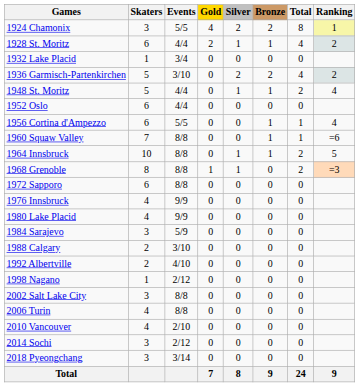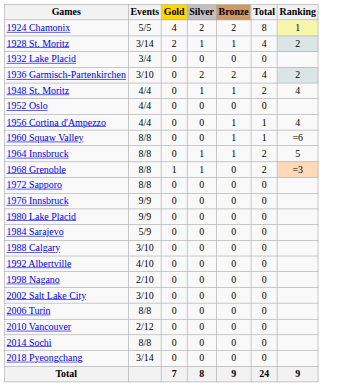 <table class="wikitable sortable" style="text-align:center">
 <tr>
 <th>Games</th>
-<th>Skaters</th>
 <th>Events</th>
 <th style="background-color:gold;">Gold</th>
 <th style="background-color:silver;">Silver</th>
 <th style="background-color:#c96;">Bronze</th>
 <th>Total</th>
 <th>Ranking</th>
 </tr>
 <tr>
 <td align=left><a href='#'>1924 Chamonix</a></td>
-<td>3</td>
 <td>5/5</td>
 <td>4</td>
 <td>2</td>
 <td>2</td>
 <td>8</td>
 <td bgcolor=F7F6A8>1</td>
 </tr>
 <tr>
 <td align=left><a href='#'>1928 St. Moritz</a></td>
-<td>6</td>
-<td>4/4</td>
+<td>3/14</td>
 <td>2</td>
 <td>1</td>
 <td>1</td>
 <td>4</td>
 <td bgcolor=dce5e5>2</td>
 </tr>
 <tr>
 <td align=left><a href='#'>1932 Lake Placid</a></td>
-<td>1</td>
 <td>3/4</td>
 <td>0</td>
 <td>0</td>
 <td>0</td>
 <td>0</td>
 <td></td>
 </tr>
 <tr>
 <td align=left><a href='#'>1936 Garmisch-Partenkirchen</a></td>
-<td>5</td>
 <td>3/10</td>
 <td>0</td>
 <td>2</td>
 <td>2</td>
 <td>4</td>
 <td bgcolor=dce5e5>2</td>
 </tr>
 <tr>
 <td align=left><a href='#'>1948 St. Moritz</a></td>
-<td>5</td>
 <td>4/4</td>
 <td>0</td>
 <td>1</td>
 <td>1</td>
 <td>2</td>
 <td>4</td>
 </tr>
 <tr>
 <td align=left><a href='#'>1952 Oslo</a></td>
-<td>6</td>
 <td>4/4</td>
 <td>0</td>
 <td>0</td>
 <td>0</td>
 <td>0</td>
 <td></td>
 </tr>
 <tr>
 <td align=left><a href='#'>1956 Cortina d'Ampezzo</a></td>
-<td>6</td>
-<td>5/5</td>
+<td>4/4</td>
 <td>0</td>
 <td>0</td>
 <td>1</td>
 <td>1</td>
 <td>4</td>
 </tr>
 <tr>
 <td align=left><a href='#'>1960 Squaw Valley</a></td>
-<td>7</td>
 <td>8/8</td>
 <td>0</td>
 <td>0</td>
 <td>1</td>
 <td>1</td>
 <td>=6</td>
 </tr>
 <tr>
 <td align=left><a href='#'>1964 Innsbruck</a></td>
-<td>10</td>
 <td>8/8</td>
 <td>0</td>
 <td>1</td>
 <td>1</td>
 <td>2</td>
 <td>5</td>
 </tr>
 <tr>
 <td align=left><a href='#'>1968 Grenoble</a></td>
-<td>8</td>
 <td>8/8</td>
 <td>1</td>
 <td>1</td>
 <td>0</td>
 <td>2</td>
 <td bgcolor=ffdab9>=3</td>
 </tr>
 <tr>
 <td align=left><a href='#'>1972 Sapporo</a></td>
-<td>6</td>
 <td>8/8</td>
 <td>0</td>
 <td>0</td>
 <td>0</td>
 <td>0</td>
 <td></td>
 </tr>
 <tr>
 <td align=left><a href='#'>1976 Innsbruck</a></td>
-<td>4</td>
 <td>9/9</td>
 <td>0</td>
 <td>0</td>
 <td>0</td>
 <td>0</td>
 <td></td>
 </tr>
 <tr>
 <td align=left><a href='#'>1980 Lake Placid</a></td>
-<td>4</td>
 <td>9/9</td>
 <td>0</td>
 <td>0</td>
 <td>0</td>
 <td>0</td>
 <td></td>
 </tr>
 <tr>
 <td align=left><a href='#'>1984 Sarajevo</a></td>
-<td>3</td>
 <td>5/9</td>
 <td>0</td>
 <td>0</td>
 <td>0</td>
 <td>0</td>
 <td></td>
 </tr>
 <tr>
 <td align=left><a href='#'>1988 Calgary</a></td>
-<td>2</td>
 <td>3/10</td>
 <td>0</td>
 <td>0</td>
 <td>0</td>
 <td>0</td>
 <td></td>
 </tr>
 <tr>
 <td align=left><a href='#'>1992 Albertville</a></td>
-<td>2</td>
 <td>4/10</td>
 <td>0</td>
 <td>0</td>
 <td>0</td>
 <td>0</td>
 <td></td>
 </tr>
 <tr>
 <td align=left><a href='#'>1998 Nagano</a></td>
-<td>1</td>
-<td>2/12</td>
+<td>2/10</td>
 <td>0</td>
 <td>0</td>
 <td>0</td>
 <td>0</td>
 <td></td>
 </tr>
 <tr>
 <td align=left><a href='#'>2002 Salt Lake City</a></td>
-<td>3</td>
-<td>8/8</td>
+<td>3/10</td>
 <td>0</td>
 <td>0</td>
 <td>0</td>
 <td>0</td>
 <td></td>
 </tr>
 <tr>
 <td align=left><a href='#'>2006 Turin</a></td>
-<td>4</td>
 <td>8/8</td>
 <td>0</td>
 <td>0</td>
 <td>0</td>
 <td>0</td>
 <td></td>
 </tr>
 <tr>
 <td align=left><a href='#'>2010 Vancouver</a></td>
-<td>4</td>
-<td>2/10</td>
+<td>2/12</td>
 <td>0</td>
 <td>0</td>
 <td>0</td>
 <td>0</td>
 <td></td>
 </tr>
 <tr>
 <td align=left><a href='#'>2014 Sochi</a></td>
-<td>3</td>
-<td>2/12</td>
+<td>8/8</td>
 <td>0</td>
 <td>0</td>
 <td>0</td>
 <td>0</td>
 <td></td>
 </tr>
 <tr>
 <td align=left><a href='#'>2018 Pyeongchang</a></td>
-<td>3</td>
 <td>3/14</td>
 <td>0</td>
 <td>0</td>
 <td>0</td>
 <td>0</td>
 <td></td>
 </tr>
 <tr>
 <th>Total</th>
 <th></th>
-<th></th>
 <th>7</th>
 <th>8</th>
 <th>9</th>
 <th>24</th>
 <th>9</th>
 </tr>
 </table>
